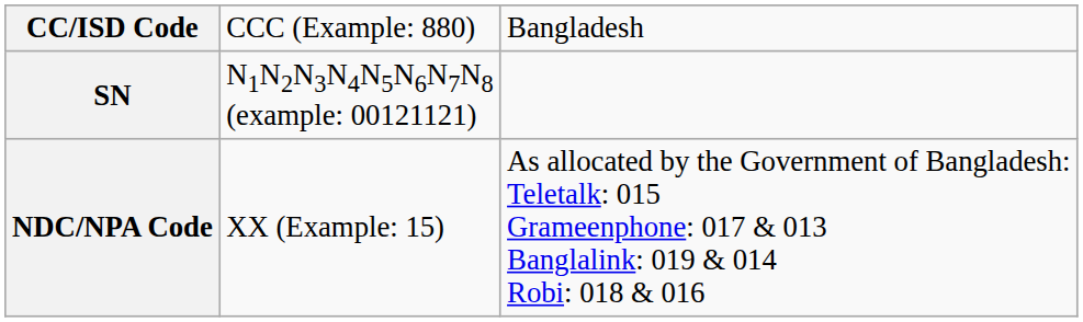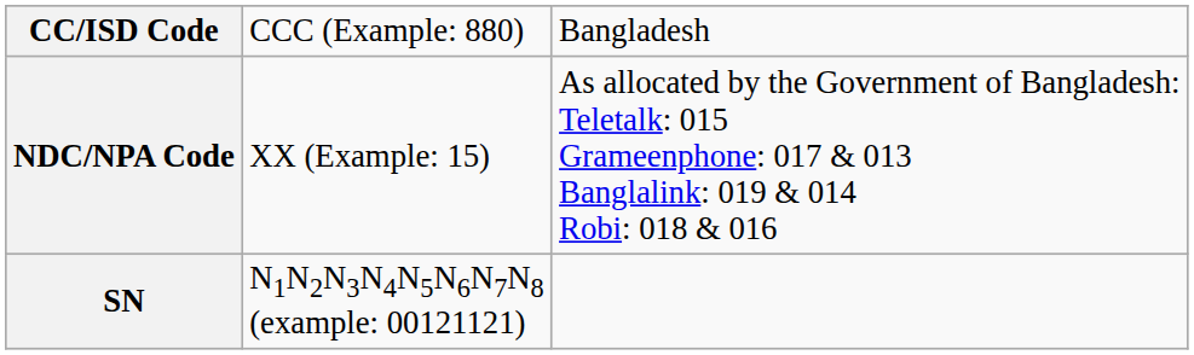 <table class="wikitable">
 <tr>
 <th>CC/ISD Code</th>
 <td>CCC (Example: 880)</td>
 <td>Bangladesh</td>
 </tr>
 <tr>
+<th>NDC/NPA Code</th>
+<td>XX (Example: 15)</td>
+<td>As allocated by the Government of Bangladesh:<br><a href='#'>Teletalk</a>: 015<br><a href='#'>Grameenphone</a>: 017 & 013<br><a href='#'>Banglalink</a>: 019 & 014<br><a href='#'>Robi</a>: 018 & 016</td>
+</tr>
+<tr>
 <th>SN</th>
 <td>N<sub>1</sub>N<sub>2</sub>N<sub>3</sub>N<sub>4</sub>N<sub>5</sub>N<sub>6</sub>N<sub>7</sub>N<sub>8</sub><br>(example: 00121121)</td>
 <td></td>
 </tr>
-<tr>
-<th>NDC/NPA Code</th>
-<td>XX (Example: 15)</td>
-<td>As allocated by the Government of Bangladesh:<br><a href='#'>Teletalk</a>: 015<br><a href='#'>Grameenphone</a>: 017 & 013<br><a href='#'>Banglalink</a>: 019 & 014<br><a href='#'>Robi</a>: 018 & 016</td>
-</tr>
 </table>
